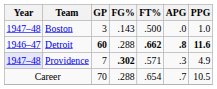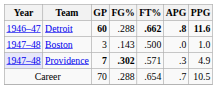 <table class="wikitable sortable" style="font-size:95%; text-align:right;">
 <tr>
 <th>Year</th>
 <th>Team</th>
 <th>GP</th>
 <th>FG%</th>
 <th>FT%</th>
 <th>APG</th>
 <th>PPG</th>
 </tr>
 <tr>
+<td style="text-align:left;"><a href='#'>1946–47</a></td>
+<td style="text-align:left;"><a href='#'>Detroit</a></td>
+<td><strong>60</strong></td>
+<td>.288</td>
+<td><strong>.662</strong></td>
+<td><strong>.8</strong></td>
+<td><strong>11.6</strong></td>
+</tr>
+<tr>
 <td style="text-align:left;"><a href='#'>1947–48</a></td>
 <td style="text-align:left;"><a href='#'>Boston</a></td>
 <td>3</td>
 <td>.143</td>
 <td>.500</td>
 <td>.0</td>
 <td>1.0</td>
 </tr>
 <tr>
-<td style="text-align:left;"><a href='#'>1946–47</a></td>
-<td style="text-align:left;"><a href='#'>Detroit</a></td>
-<td><strong>60</strong></td>
-<td>.288</td>
-<td><strong>.662</strong></td>
-<td><strong>.8</strong></td>
-<td><strong>11.6</strong></td>
-</tr>
-<tr>
 <td style="background: lavender; text-align:left;"><a href='#'>1947–48</a></td>
 <td style="text-align:left;"><a href='#'>Providence</a></td>
-<td>7</td>
+<td><strong>7</strong></td>
 <td><strong>.302</strong></td>
 <td>.571</td>
 <td>.3</td>
 <td>4.9</td>
 </tr>
 <tr>
 <td style="text-align:center;" colspan="2">Career</td>
 <td>70</td>
 <td>.288</td>
 <td>.654</td>
 <td>.7</td>
 <td>10.5</td>
 </tr>
 <tr>
 </tr>
 </table>
